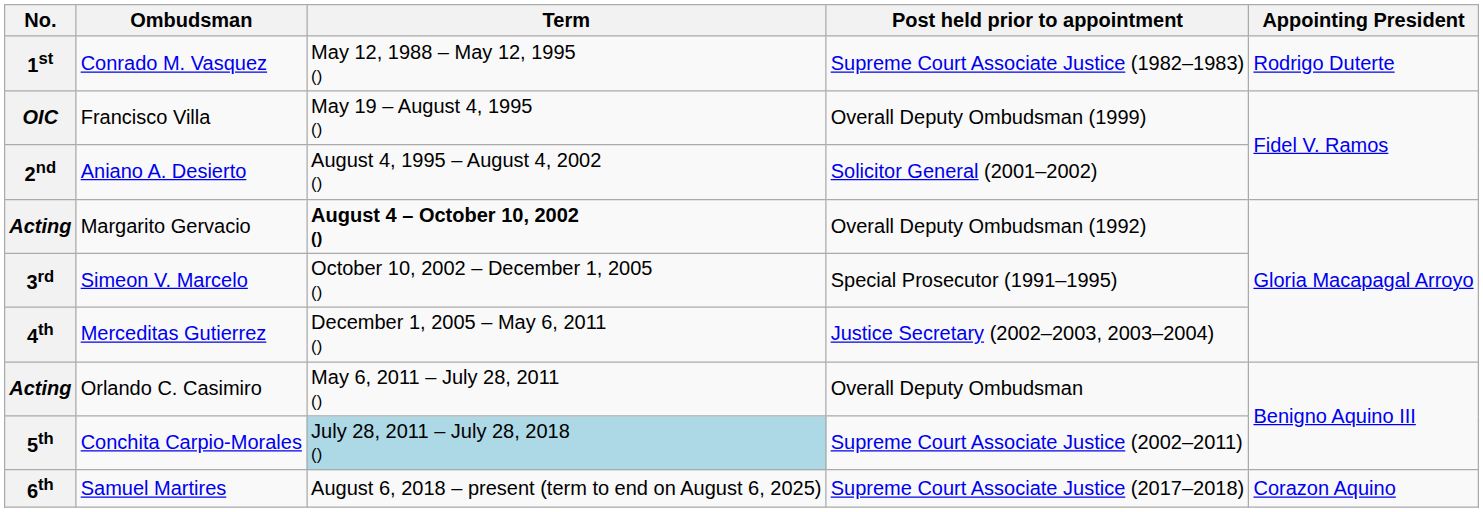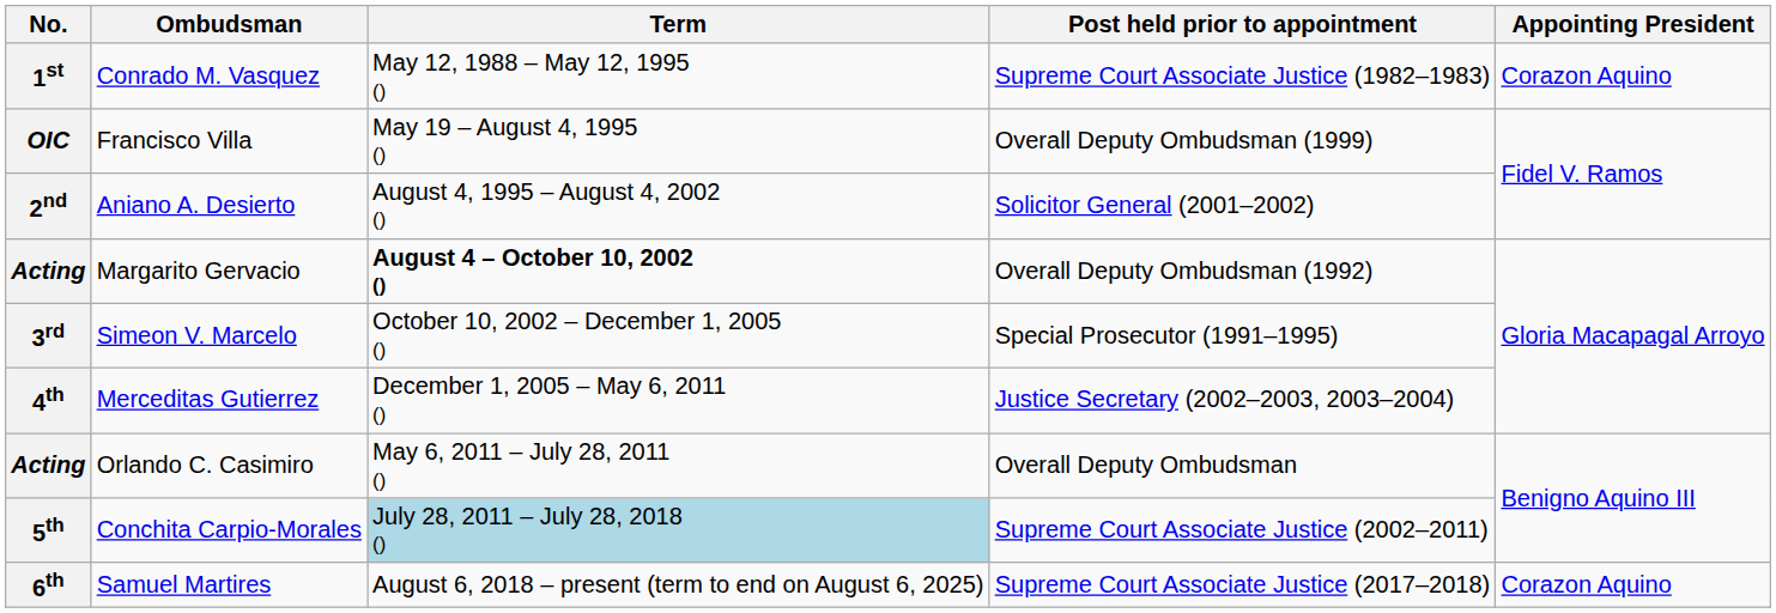 <table class="wikitable sortable">
 <tr>
 <th scope="col">No.</th>
 <th scope="col">Ombudsman</th>
 <th scope="col" class="unsortable">Term </th>
 <th scope="col">Post held prior to appointment</th>
 <th scope="col">Appointing President</th>
 </tr>
 <tr>
 <th scope="row" style="text-align:center;">1<sup>st</sup></th>
 <td><a href='#'>Conrado M. Vasquez</a></td>
 <td>May 12, 1988 – May 12, 1995 <br> <small>()</small></td>
 <td><a href='#'>Supreme Court Associate Justice</a> (1982–1983)</td>
-<td><a href='#'>Rodrigo Duterte</a></td>
+<td><a href='#'>Corazon Aquino</a></td>
 </tr>
 <tr>
 <th scope="row" style="text-align:center;"><em>OIC</em></th>
 <td>Francisco Villa</td>
 <td>May 19 – August 4, 1995<br> <small>()</small></td>
 <td>Overall Deputy Ombudsman (1999)</td>
 <td rowspan="2"><a href='#'>Fidel V. Ramos</a></td>
 </tr>
 <tr>
 <th scope="row" style="text-align:center;">2<sup>nd</sup></th>
 <td><a href='#'>Aniano A. Desierto</a></td>
 <td>August 4, 1995 – August 4, 2002 <br> <small>()</small></td>
 <td><a href='#'>Solicitor General</a> (2001–2002)</td>
 </tr>
 <tr>
 <th scope="row" style="text-align:center;"><em>Acting</em></th>
 <td>Margarito Gervacio</td>
 <td><strong>August 4 – October 10, 2002 <br> <small>()</small></strong></td>
 <td>Overall Deputy Ombudsman (1992)</td>
 <td rowspan="3"><a href='#'>Gloria Macapagal Arroyo</a></td>
 </tr>
 <tr>
 <th scope="row" style="text-align:center;">3<sup>rd</sup></th>
 <td><a href='#'>Simeon V. Marcelo</a></td>
 <td>October 10, 2002 – December 1, 2005 <br> <small>()</small></td>
 <td>Special Prosecutor (1991–1995)</td>
 </tr>
 <tr>
 <th scope="row" style="text-align:center;">4<sup>th</sup></th>
 <td><a href='#'>Merceditas Gutierrez</a></td>
 <td>December 1, 2005 – May 6, 2011 <br> <small>()</small></td>
 <td><a href='#'>Justice Secretary</a> (2002–2003, 2003–2004)</td>
 </tr>
 <tr>
 <th scope="row" style="text-align:center;"><em>Acting</em></th>
 <td>Orlando C. Casimiro</td>
 <td>May 6, 2011 – July 28, 2011 <br> <small>()</small></td>
 <td>Overall Deputy Ombudsman</td>
 <td rowspan="2"><a href='#'>Benigno Aquino III</a></td>
 </tr>
 <tr>
 <th scope="row" style="text-align:center;">5<sup>th</sup></th>
 <td><a href='#'>Conchita Carpio-Morales</a></td>
 <td style="background: lightblue;">July 28, 2011 – July 28, 2018 <br> <small>()</small></td>
 <td><a href='#'>Supreme Court Associate Justice</a> (2002–2011)</td>
 </tr>
 <tr>
 <th scope="row" style="text-align:center;">6<sup>th</sup></th>
 <td><a href='#'>Samuel Martires</a></td>
 <td>August 6, 2018 – present (term to end on August 6, 2025)</td>
 <td><a href='#'>Supreme Court Associate Justice</a> (2017–2018)</td>
 <td><a href='#'>Corazon Aquino</a></td>
 </tr>
 </table>
